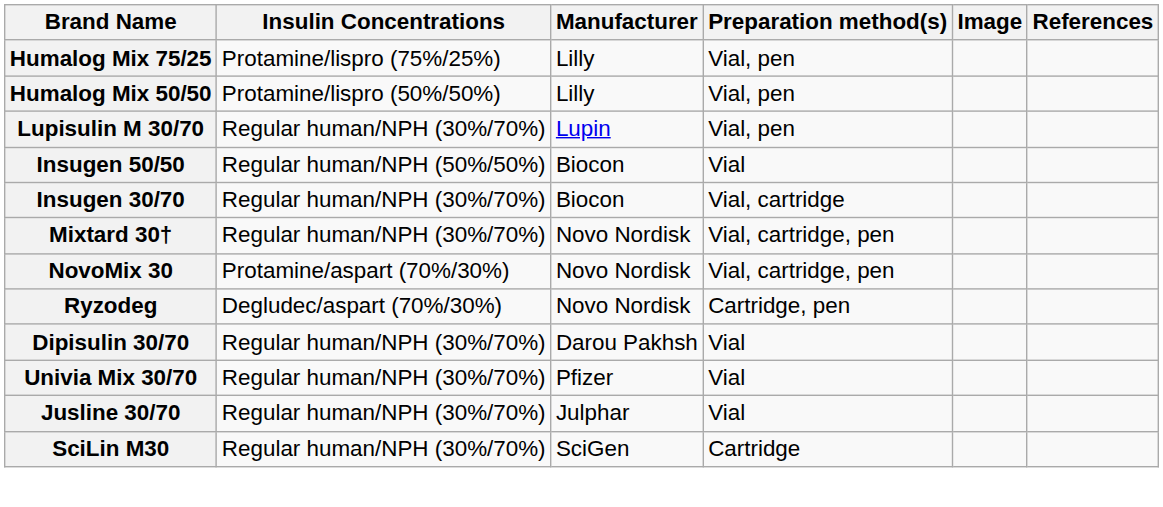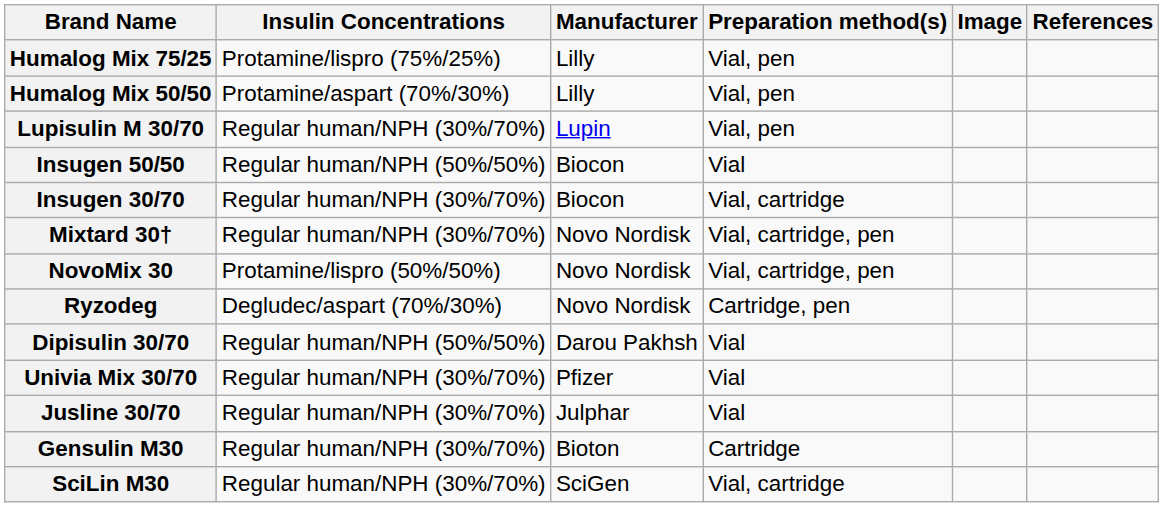 <table class="wikitable sortable">
 <tr>
 <th scope=col>Brand Name</th>
 <th scope=col>Insulin Concentrations</th>
 <th scope=col>Manufacturer</th>
 <th scope=col>Preparation method(s)</th>
 <th scope=col>Image</th>
 <th scope=col>References</th>
 </tr>
 <tr>
 <th scope=row>Humalog Mix 75/25</th>
 <td>Protamine/lispro (75%/25%)</td>
 <td>Lilly</td>
 <td>Vial, pen</td>
 <td></td>
 <td></td>
 </tr>
 <tr>
 <th scope=row>Humalog Mix 50/50</th>
-<td>Protamine/lispro (50%/50%)</td>
+<td>Protamine/aspart (70%/30%)</td>
 <td>Lilly</td>
 <td>Vial, pen</td>
 <td></td>
 <td></td>
 </tr>
 <tr>
 <th scope=row>Lupisulin M 30/70</th>
 <td>Regular human/NPH (30%/70%)</td>
 <td><a href='#'>Lupin</a></td>
 <td>Vial, pen</td>
 <td></td>
 <td></td>
 </tr>
 <tr>
 <th>Insugen 50/50</th>
 <td>Regular human/NPH (50%/50%)</td>
 <td>Biocon</td>
 <td>Vial</td>
 <td></td>
 <td></td>
 </tr>
 <tr>
 <th>Insugen 30/70</th>
 <td>Regular human/NPH (30%/70%)</td>
 <td>Biocon</td>
 <td>Vial, cartridge</td>
 <td></td>
 <td></td>
 </tr>
 <tr>
 <th scope=row>Mixtard 30†</th>
 <td>Regular human/NPH (30%/70%)</td>
 <td>Novo Nordisk</td>
 <td>Vial, cartridge, pen</td>
 <td></td>
 <td></td>
 </tr>
 <tr>
 <th scope=row>NovoMix 30</th>
-<td>Protamine/aspart (70%/30%)</td>
+<td>Protamine/lispro (50%/50%)</td>
 <td>Novo Nordisk</td>
 <td>Vial, cartridge, pen</td>
 <td></td>
 <td></td>
 </tr>
 <tr>
 <th scope=row>Ryzodeg</th>
 <td>Degludec/aspart (70%/30%)</td>
 <td>Novo Nordisk</td>
 <td>Cartridge, pen</td>
 <td></td>
 <td></td>
 </tr>
 <tr>
 <th>Dipisulin 30/70</th>
-<td>Regular human/NPH (30%/70%)</td>
+<td>Regular human/NPH (50%/50%)</td>
 <td>Darou Pakhsh</td>
 <td>Vial</td>
 <td></td>
 <td></td>
 </tr>
 <tr>
 <th>Univia Mix 30/70</th>
 <td>Regular human/NPH (30%/70%)</td>
 <td>Pfizer</td>
 <td>Vial</td>
 <td></td>
 <td></td>
 </tr>
 <tr>
 <th>Jusline 30/70</th>
 <td>Regular human/NPH (30%/70%)</td>
 <td>Julphar</td>
 <td>Vial</td>
 <td></td>
 <td></td>
 </tr>
 <tr>
-<th>SciLin M30</th>
+<th>Gensulin M30</th>
 <td>Regular human/NPH (30%/70%)</td>
-<td>SciGen</td>
+<td>Bioton</td>
 <td>Cartridge</td>
 <td></td>
 <td></td>
 </tr>
+<tr>
+<th>SciLin M30</th>
+<td>Regular human/NPH (30%/70%)</td>
+<td>SciGen</td>
+<td>Vial, cartridge</td>
+<td></td>
+<td></td>
+</tr>
 </table>
